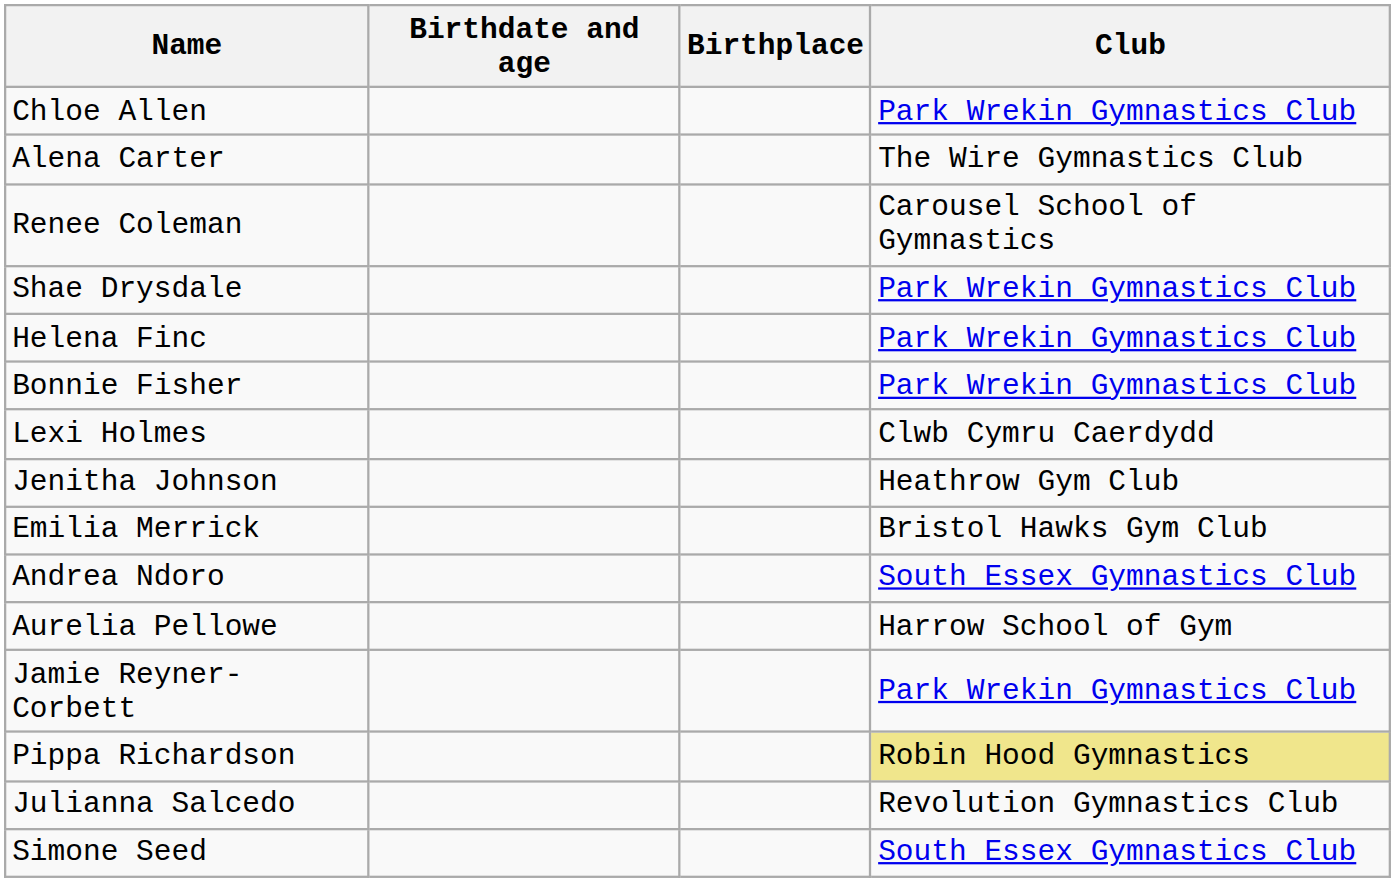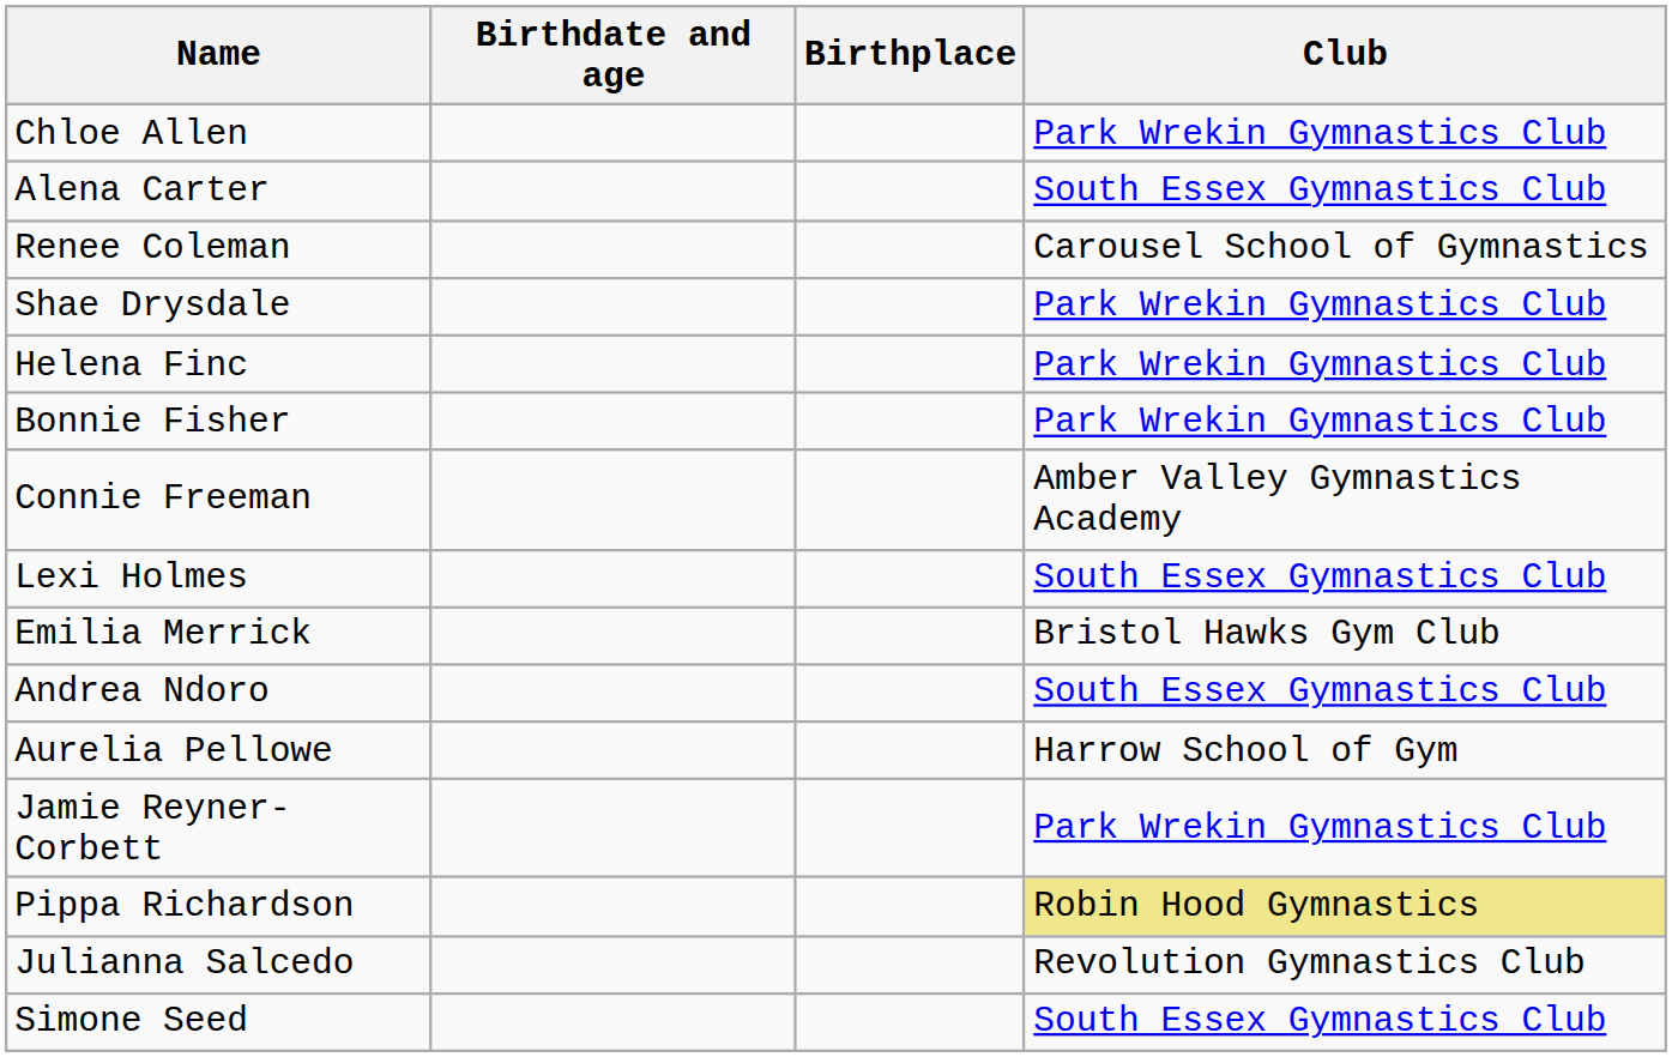 <table class="wikitable">
 <tr>
 <th>Name</th>
 <th>Birthdate and age</th>
 <th>Birthplace</th>
 <th>Club</th>
 </tr>
 <tr>
 <td>Chloe Allen</td>
 <td></td>
 <td></td>
 <td><a href='#'>Park Wrekin Gymnastics Club</a></td>
 </tr>
 <tr>
 <td>Alena Carter</td>
 <td></td>
 <td></td>
-<td>The Wire Gymnastics Club</td>
+<td><a href='#'>South Essex Gymnastics Club</a></td>
 </tr>
 <tr>
 <td>Renee Coleman</td>
 <td></td>
 <td></td>
 <td>Carousel School of Gymnastics</td>
 </tr>
 <tr>
 <td>Shae Drysdale</td>
 <td></td>
 <td></td>
 <td><a href='#'>Park Wrekin Gymnastics Club</a></td>
 </tr>
 <tr>
 <td>Helena Finc</td>
 <td></td>
 <td></td>
 <td><a href='#'>Park Wrekin Gymnastics Club</a></td>
 </tr>
 <tr>
 <td>Bonnie Fisher</td>
 <td></td>
 <td></td>
 <td><a href='#'>Park Wrekin Gymnastics Club</a></td>
 </tr>
 <tr>
+<td>Connie Freeman</td>
+<td></td>
+<td></td>
+<td>Amber Valley Gymnastics Academy</td>
+</tr>
+<tr>
 <td>Lexi Holmes</td>
 <td></td>
 <td></td>
-<td>Clwb Cymru Caerdydd</td>
-</tr>
-<tr>
-<td>Jenitha Johnson</td>
-<td></td>
-<td></td>
-<td>Heathrow Gym Club</td>
+<td><a href='#'>South Essex Gymnastics Club</a></td>
 </tr>
 <tr>
 <td>Emilia Merrick</td>
 <td></td>
 <td></td>
 <td>Bristol Hawks Gym Club</td>
 </tr>
 <tr>
 <td>Andrea Ndoro</td>
 <td></td>
 <td></td>
 <td><a href='#'>South Essex Gymnastics Club</a></td>
 </tr>
 <tr>
 <td>Aurelia Pellowe</td>
 <td></td>
 <td></td>
 <td>Harrow School of Gym</td>
 </tr>
 <tr>
 <td>Jamie Reyner-Corbett</td>
 <td></td>
 <td></td>
 <td><a href='#'>Park Wrekin Gymnastics Club</a></td>
 </tr>
 <tr>
 <td>Pippa Richardson</td>
 <td></td>
 <td></td>
 <td style="background: khaki;">Robin Hood Gymnastics</td>
 </tr>
 <tr>
 <td>Julianna Salcedo</td>
 <td></td>
 <td></td>
 <td>Revolution Gymnastics Club</td>
 </tr>
 <tr>
 <td>Simone Seed</td>
 <td></td>
 <td></td>
 <td><a href='#'>South Essex Gymnastics Club</a></td>
 </tr>
 </table>
